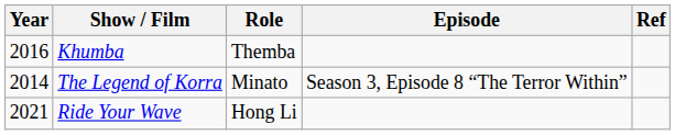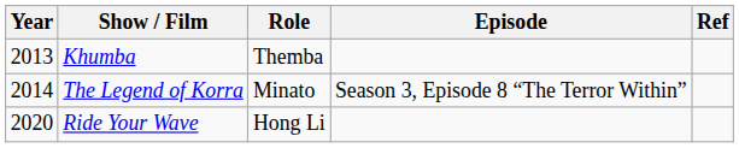 <table class="wikitable">
 <tr>
 <th>Year</th>
 <th>Show / Film</th>
 <th>Role</th>
 <th>Episode</th>
 <th>Ref</th>
 </tr>
 <tr>
-<td>2016</td>
+<td>2013</td>
 <td><em><a href='#'>Khumba</a></em></td>
 <td>Themba</td>
 <td></td>
 <td></td>
 </tr>
 <tr>
 <td>2014</td>
 <td><em><a href='#'>The Legend of Korra</a></em></td>
 <td>Minato</td>
 <td>Season 3, Episode 8 “The Terror Within”</td>
 <td></td>
 </tr>
 <tr>
-<td>2021</td>
+<td>2020</td>
 <td><em><a href='#'>Ride Your Wave</a></em></td>
 <td>Hong Li</td>
 <td></td>
 <td></td>
 </tr>
 </table>
